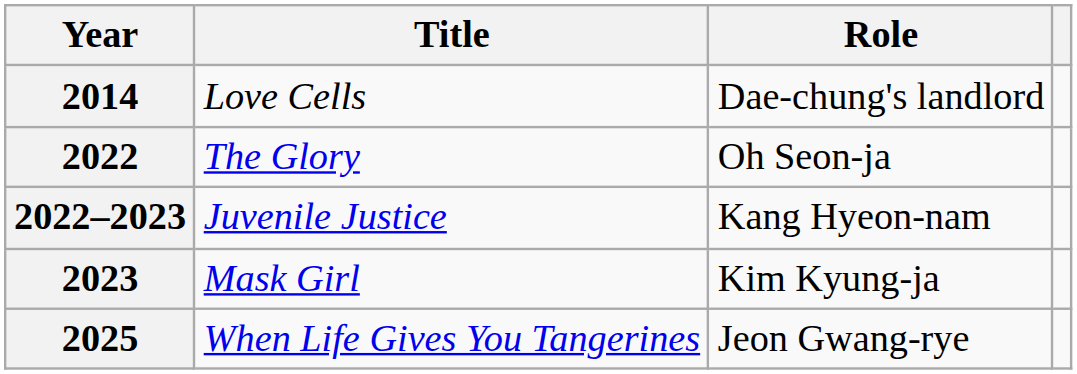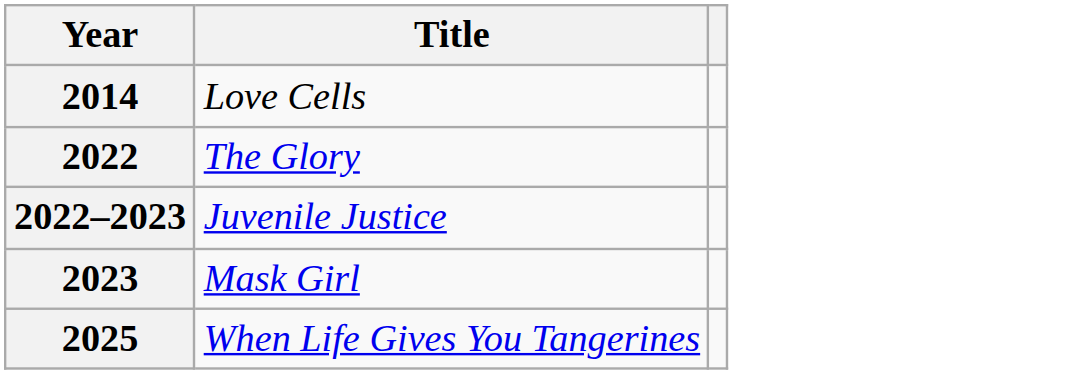 <table class="wikitable  plainrowheaders">
 <tr>
 <th scope="col">Year</th>
 <th scope="col">Title</th>
-<th scope="col">Role</th>
 <th scope="col" class="unsortable"></th>
 </tr>
 <tr>
 <th scope="row">2014</th>
 <td><em>Love Cells</em></td>
-<td>Dae-chung's landlord</td>
 <td></td>
 </tr>
 <tr>
 <th scope="row">2022</th>
 <td><em><a href='#'>The Glory</a></em></td>
-<td>Oh Seon-ja</td>
 <td></td>
 </tr>
 <tr>
 <th scope="row">2022–2023</th>
 <td><em><a href='#'>Juvenile Justice</a></em></td>
-<td>Kang Hyeon-nam</td>
 <td></td>
 </tr>
 <tr>
 <th scope="row">2023</th>
 <td><em><a href='#'>Mask Girl</a></em></td>
-<td>Kim Kyung-ja</td>
 <td></td>
 </tr>
 <tr>
 <th scope="row">2025</th>
 <td><em><a href='#'>When Life Gives You Tangerines</a></em></td>
-<td>Jeon Gwang-rye</td>
 <td></td>
 </tr>
 </table>
